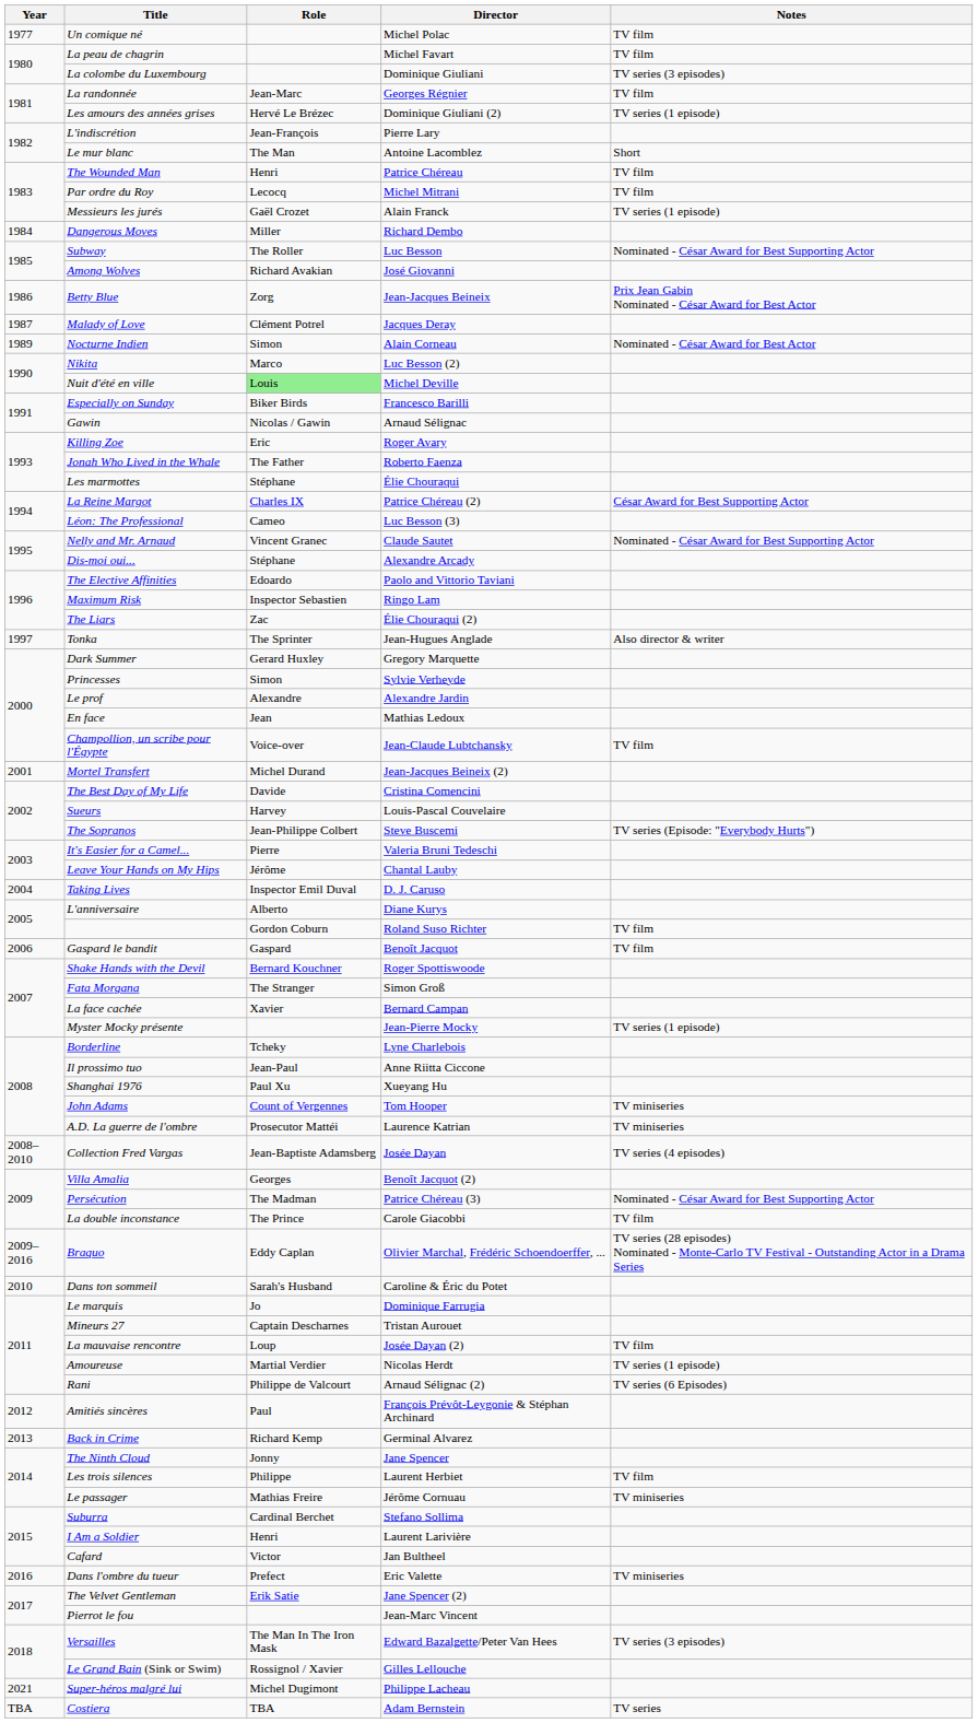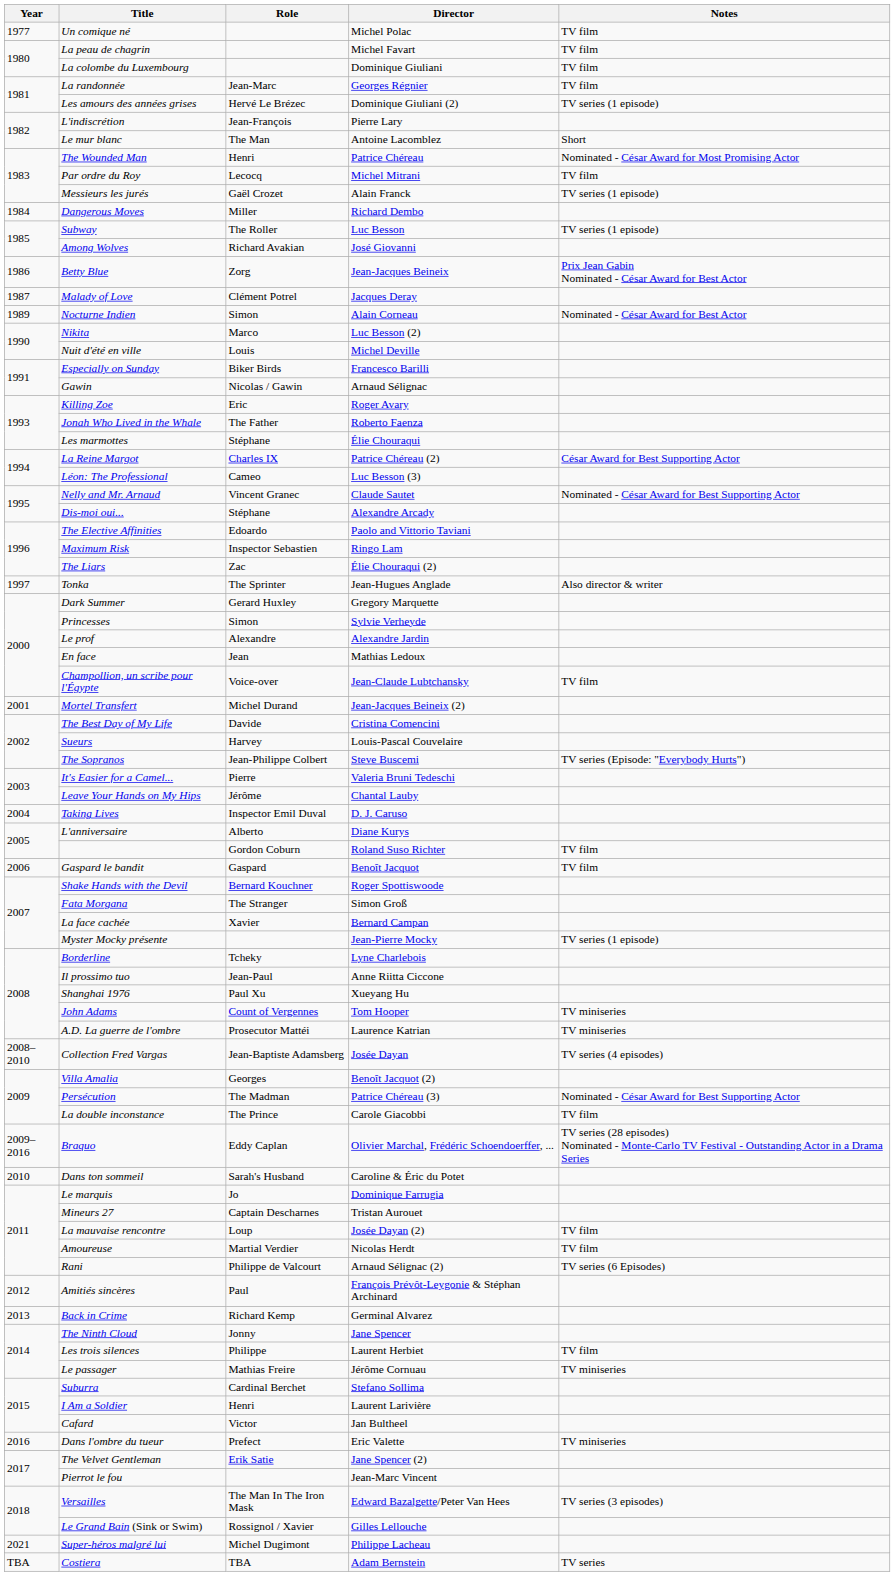 <table class="wikitable">
 <tr>
 <th>Year</th>
 <th>Title</th>
 <th>Role</th>
 <th>Director</th>
 <th>Notes</th>
 </tr>
 <tr>
 <td rowspan=1>1977</td>
 <td><em>Un comique né</em></td>
 <td></td>
 <td>Michel Polac</td>
 <td>TV film</td>
 </tr>
 <tr>
 <td rowspan=2>1980</td>
 <td><em>La peau de chagrin</em></td>
 <td></td>
 <td>Michel Favart</td>
 <td>TV film</td>
 </tr>
 <tr>
 <td><em>La colombe du Luxembourg</em></td>
 <td></td>
 <td>Dominique Giuliani</td>
-<td>TV series (3 episodes)</td>
+<td>TV film</td>
 </tr>
 <tr>
 <td rowspan=2>1981</td>
 <td><em>La randonnée</em></td>
 <td>Jean-Marc</td>
 <td><a href='#'>Georges Régnier</a></td>
 <td>TV film</td>
 </tr>
 <tr>
 <td><em>Les amours des années grises</em></td>
 <td>Hervé Le Brézec</td>
 <td>Dominique Giuliani (2)</td>
 <td>TV series (1 episode)</td>
 </tr>
 <tr>
 <td rowspan=2>1982</td>
 <td><em>L'indiscrétion</em></td>
 <td>Jean-François</td>
 <td>Pierre Lary</td>
 <td></td>
 </tr>
 <tr>
 <td><em>Le mur blanc</em></td>
 <td>The Man</td>
 <td>Antoine Lacomblez</td>
 <td>Short</td>
 </tr>
 <tr>
 <td rowspan=3>1983</td>
 <td><em><a href='#'>The Wounded Man</a></em></td>
 <td>Henri</td>
 <td><a href='#'>Patrice Chéreau</a></td>
-<td>TV film</td>
+<td>Nominated - <a href='#'>César Award for Most Promising Actor</a></td>
 </tr>
 <tr>
 <td><em>Par ordre du Roy</em></td>
 <td>Lecocq</td>
 <td><a href='#'>Michel Mitrani</a></td>
 <td>TV film</td>
 </tr>
 <tr>
 <td><em>Messieurs les jurés</em></td>
 <td>Gaël Crozet</td>
 <td>Alain Franck</td>
 <td>TV series (1 episode)</td>
 </tr>
 <tr>
 <td rowspan=1>1984</td>
 <td><em><a href='#'>Dangerous Moves</a></em></td>
 <td>Miller</td>
 <td><a href='#'>Richard Dembo</a></td>
 <td></td>
 </tr>
 <tr>
 <td rowspan=2>1985</td>
 <td><em><a href='#'>Subway</a></em></td>
 <td>The Roller</td>
 <td><a href='#'>Luc Besson</a></td>
-<td>Nominated - <a href='#'>César Award for Best Supporting Actor</a></td>
+<td>TV series (1 episode)</td>
 </tr>
 <tr>
 <td><em><a href='#'>Among Wolves</a></em></td>
 <td>Richard Avakian</td>
 <td><a href='#'>José Giovanni</a></td>
 <td></td>
 </tr>
 <tr>
 <td rowspan=1>1986</td>
 <td><em><a href='#'>Betty Blue</a></em></td>
 <td>Zorg</td>
 <td><a href='#'>Jean-Jacques Beineix</a></td>
 <td><a href='#'>Prix Jean Gabin</a><br>Nominated - <a href='#'>César Award for Best Actor</a></td>
 </tr>
 <tr>
 <td rowspan=1>1987</td>
 <td><em><a href='#'>Malady of Love</a></em></td>
 <td>Clément Potrel</td>
 <td><a href='#'>Jacques Deray</a></td>
 <td></td>
 </tr>
 <tr>
 <td rowspan=1>1989</td>
 <td><em><a href='#'>Nocturne Indien</a></em></td>
 <td>Simon</td>
 <td><a href='#'>Alain Corneau</a></td>
 <td>Nominated - <a href='#'>César Award for Best Actor</a></td>
 </tr>
 <tr>
 <td rowspan=2>1990</td>
 <td><em><a href='#'>Nikita</a></em></td>
 <td>Marco</td>
 <td><a href='#'>Luc Besson</a> (2)</td>
 <td></td>
 </tr>
 <tr>
 <td><em>Nuit d'été en ville</em></td>
-<td style="background: lightgreen;">Louis</td>
+<td>Louis</td>
 <td><a href='#'>Michel Deville</a></td>
 <td></td>
 </tr>
 <tr>
 <td rowspan=2>1991</td>
 <td><em><a href='#'>Especially on Sunday</a></em></td>
 <td>Biker Birds</td>
 <td><a href='#'>Francesco Barilli</a></td>
 <td></td>
 </tr>
 <tr>
 <td><em>Gawin</em></td>
 <td>Nicolas / Gawin</td>
 <td>Arnaud Sélignac</td>
 <td></td>
 </tr>
 <tr>
 <td rowspan=3>1993</td>
 <td><em><a href='#'>Killing Zoe</a></em></td>
 <td>Eric</td>
 <td><a href='#'>Roger Avary</a></td>
 <td></td>
 </tr>
 <tr>
 <td><em><a href='#'>Jonah Who Lived in the Whale</a></em></td>
 <td>The Father</td>
 <td><a href='#'>Roberto Faenza</a></td>
 <td></td>
 </tr>
 <tr>
 <td><em>Les marmottes</em></td>
 <td>Stéphane</td>
 <td><a href='#'>Élie Chouraqui</a></td>
 <td></td>
 </tr>
 <tr>
 <td rowspan=2>1994</td>
 <td><em><a href='#'>La Reine Margot</a></em></td>
 <td><a href='#'>Charles IX</a></td>
 <td><a href='#'>Patrice Chéreau</a> (2)</td>
 <td><a href='#'>César Award for Best Supporting Actor</a></td>
 </tr>
 <tr>
 <td><em><a href='#'>Léon: The Professional</a></em></td>
 <td>Cameo</td>
 <td><a href='#'>Luc Besson</a> (3)</td>
 <td></td>
 </tr>
 <tr>
 <td rowspan=2>1995</td>
 <td><em><a href='#'>Nelly and Mr. Arnaud</a></em></td>
 <td>Vincent Granec</td>
 <td><a href='#'>Claude Sautet</a></td>
 <td>Nominated - <a href='#'>César Award for Best Supporting Actor</a></td>
 </tr>
 <tr>
 <td><em><a href='#'>Dis-moi oui...</a></em></td>
 <td>Stéphane</td>
 <td><a href='#'>Alexandre Arcady</a></td>
 <td></td>
 </tr>
 <tr>
 <td rowspan=3>1996</td>
 <td><em><a href='#'>The Elective Affinities</a></em></td>
 <td>Edoardo</td>
 <td><a href='#'>Paolo and Vittorio Taviani</a></td>
 <td></td>
 </tr>
 <tr>
 <td><em><a href='#'>Maximum Risk</a></em></td>
 <td>Inspector Sebastien</td>
 <td><a href='#'>Ringo Lam</a></td>
 <td></td>
 </tr>
 <tr>
 <td><em><a href='#'>The Liars</a></em></td>
 <td>Zac</td>
 <td><a href='#'>Élie Chouraqui</a> (2)</td>
 <td></td>
 </tr>
 <tr>
 <td rowspan=1>1997</td>
 <td><em>Tonka</em></td>
 <td>The Sprinter</td>
 <td>Jean-Hugues Anglade</td>
 <td>Also director & writer</td>
 </tr>
 <tr>
 <td rowspan=5>2000</td>
 <td><em>Dark Summer</em></td>
 <td>Gerard Huxley</td>
 <td>Gregory Marquette</td>
 <td></td>
 </tr>
 <tr>
 <td><em>Princesses</em></td>
 <td>Simon</td>
 <td><a href='#'>Sylvie Verheyde</a></td>
 <td></td>
 </tr>
 <tr>
 <td><em>Le prof</em></td>
 <td>Alexandre</td>
 <td><a href='#'>Alexandre Jardin</a></td>
 <td></td>
 </tr>
 <tr>
 <td><em>En face</em></td>
 <td>Jean</td>
 <td>Mathias Ledoux</td>
 <td></td>
 </tr>
 <tr>
 <td><em><a href='#'>Champollion, un scribe pour l'Égypte</a></em></td>
 <td>Voice-over</td>
 <td><a href='#'>Jean-Claude Lubtchansky</a></td>
 <td>TV film</td>
 </tr>
 <tr>
 <td rowspan=1>2001</td>
 <td><em><a href='#'>Mortel Transfert</a></em></td>
 <td>Michel Durand</td>
 <td><a href='#'>Jean-Jacques Beineix</a> (2)</td>
 <td></td>
 </tr>
 <tr>
 <td rowspan=3>2002</td>
 <td><em><a href='#'>The Best Day of My Life</a></em></td>
 <td>Davide</td>
 <td><a href='#'>Cristina Comencini</a></td>
 <td></td>
 </tr>
 <tr>
 <td><em><a href='#'>Sueurs</a></em></td>
 <td>Harvey</td>
 <td>Louis-Pascal Couvelaire</td>
 <td></td>
 </tr>
 <tr>
 <td><em><a href='#'>The Sopranos</a></em></td>
 <td>Jean-Philippe Colbert</td>
 <td><a href='#'>Steve Buscemi</a></td>
 <td>TV series (Episode: "<a href='#'>Everybody Hurts</a>")</td>
 </tr>
 <tr>
 <td rowspan=2>2003</td>
 <td><em><a href='#'>It's Easier for a Camel...</a></em></td>
 <td>Pierre</td>
 <td><a href='#'>Valeria Bruni Tedeschi</a></td>
 <td></td>
 </tr>
 <tr>
 <td><em><a href='#'>Leave Your Hands on My Hips</a></em></td>
 <td>Jérôme</td>
 <td><a href='#'>Chantal Lauby</a></td>
 <td></td>
 </tr>
 <tr>
 <td rowspan=1>2004</td>
 <td><em><a href='#'>Taking Lives</a></em></td>
 <td>Inspector Emil Duval</td>
 <td><a href='#'>D. J. Caruso</a></td>
 <td></td>
 </tr>
 <tr>
 <td rowspan=2>2005</td>
 <td><em>L'anniversaire</em></td>
 <td>Alberto</td>
 <td><a href='#'>Diane Kurys</a></td>
 <td></td>
 </tr>
 <tr>
 <td><em></em></td>
 <td>Gordon Coburn</td>
 <td><a href='#'>Roland Suso Richter</a></td>
 <td>TV film</td>
 </tr>
 <tr>
 <td rowspan=1>2006</td>
 <td><em>Gaspard le bandit</em></td>
 <td>Gaspard</td>
 <td><a href='#'>Benoît Jacquot</a></td>
 <td>TV film</td>
 </tr>
 <tr>
 <td rowspan=4>2007</td>
 <td><em><a href='#'>Shake Hands with the Devil</a></em></td>
 <td><a href='#'>Bernard Kouchner</a></td>
 <td><a href='#'>Roger Spottiswoode</a></td>
 <td></td>
 </tr>
 <tr>
 <td><em><a href='#'>Fata Morgana</a></em></td>
 <td>The Stranger</td>
 <td>Simon Groß</td>
 <td></td>
 </tr>
 <tr>
 <td><em>La face cachée</em></td>
 <td>Xavier</td>
 <td><a href='#'>Bernard Campan</a></td>
 <td></td>
 </tr>
 <tr>
 <td><em>Myster Mocky présente</em></td>
 <td></td>
 <td><a href='#'>Jean-Pierre Mocky</a></td>
 <td>TV series (1 episode)</td>
 </tr>
 <tr>
 <td rowspan=5>2008</td>
 <td><em><a href='#'>Borderline</a></em></td>
 <td>Tcheky</td>
 <td><a href='#'>Lyne Charlebois</a></td>
 <td></td>
 </tr>
 <tr>
 <td><em>Il prossimo tuo</em></td>
 <td>Jean-Paul</td>
 <td>Anne Riitta Ciccone</td>
 <td></td>
 </tr>
 <tr>
 <td><em>Shanghai 1976</em></td>
 <td>Paul Xu</td>
 <td>Xueyang Hu</td>
 <td></td>
 </tr>
 <tr>
 <td><em><a href='#'>John Adams</a></em></td>
 <td><a href='#'>Count of Vergennes</a></td>
 <td><a href='#'>Tom Hooper</a></td>
 <td>TV miniseries</td>
 </tr>
 <tr>
 <td><em>A.D. La guerre de l'ombre</em></td>
 <td>Prosecutor Mattéi</td>
 <td>Laurence Katrian</td>
 <td>TV miniseries</td>
 </tr>
 <tr>
 <td rowspan=1>2008–2010</td>
 <td><em>Collection Fred Vargas</em></td>
 <td>Jean-Baptiste Adamsberg</td>
 <td><a href='#'>Josée Dayan</a></td>
 <td>TV series (4 episodes)</td>
 </tr>
 <tr>
 <td rowspan=3>2009</td>
 <td><em><a href='#'>Villa Amalia</a></em></td>
 <td>Georges</td>
 <td><a href='#'>Benoît Jacquot</a> (2)</td>
 <td></td>
 </tr>
 <tr>
 <td><em><a href='#'>Persécution</a></em></td>
 <td>The Madman</td>
 <td><a href='#'>Patrice Chéreau</a> (3)</td>
 <td>Nominated - <a href='#'>César Award for Best Supporting Actor</a></td>
 </tr>
 <tr>
 <td><em>La double inconstance</em></td>
 <td>The Prince</td>
 <td>Carole Giacobbi</td>
 <td>TV film</td>
 </tr>
 <tr>
 <td rowspan=1>2009–2016</td>
 <td><em><a href='#'>Braquo</a></em></td>
 <td>Eddy Caplan</td>
 <td><a href='#'>Olivier Marchal</a>, <a href='#'>Frédéric Schoendoerffer</a>, ...</td>
 <td>TV series (28 episodes)<br>Nominated - <a href='#'>Monte-Carlo TV Festival - Outstanding Actor in a Drama Series</a></td>
 </tr>
 <tr>
 <td rowspan=1>2010</td>
 <td><em>Dans ton sommeil</em></td>
 <td>Sarah's Husband</td>
 <td>Caroline & Éric du Potet</td>
 <td></td>
 </tr>
 <tr>
 <td rowspan=5>2011</td>
 <td><em>Le marquis</em></td>
 <td>Jo</td>
 <td><a href='#'>Dominique Farrugia</a></td>
 <td></td>
 </tr>
 <tr>
 <td><em>Mineurs 27</em></td>
 <td>Captain Descharnes</td>
 <td>Tristan Aurouet</td>
 <td></td>
 </tr>
 <tr>
 <td><em>La mauvaise rencontre</em></td>
 <td>Loup</td>
 <td><a href='#'>Josée Dayan</a> (2)</td>
 <td>TV film</td>
 </tr>
 <tr>
 <td><em>Amoureuse</em></td>
 <td>Martial Verdier</td>
 <td>Nicolas Herdt</td>
-<td>TV series (1 episode)</td>
+<td>TV film</td>
 </tr>
 <tr>
 <td><em>Rani</em></td>
 <td>Philippe de Valcourt</td>
 <td>Arnaud Sélignac (2)</td>
 <td>TV series (6 Episodes)</td>
 </tr>
 <tr>
 <td rowspan=1>2012</td>
 <td><em>Amitiés sincères</em></td>
 <td>Paul</td>
 <td><a href='#'>François Prévôt-Leygonie</a> & Stéphan Archinard</td>
 <td></td>
 </tr>
 <tr>
 <td rowspan=1>2013</td>
 <td><em><a href='#'>Back in Crime</a></em></td>
 <td>Richard Kemp</td>
 <td>Germinal Alvarez</td>
 <td></td>
 </tr>
 <tr>
 <td rowspan=3>2014</td>
 <td><em><a href='#'>The Ninth Cloud</a></em></td>
 <td>Jonny</td>
 <td><a href='#'>Jane Spencer</a></td>
 <td></td>
 </tr>
 <tr>
 <td><em>Les trois silences</em></td>
 <td>Philippe</td>
 <td>Laurent Herbiet</td>
 <td>TV film</td>
 </tr>
 <tr>
 <td><em>Le passager</em></td>
 <td>Mathias Freire</td>
 <td>Jérôme Cornuau</td>
 <td>TV miniseries</td>
 </tr>
 <tr>
 <td rowspan=3>2015</td>
 <td><em><a href='#'>Suburra</a></em></td>
 <td>Cardinal Berchet</td>
 <td><a href='#'>Stefano Sollima</a></td>
 <td></td>
 </tr>
 <tr>
 <td><em><a href='#'>I Am a Soldier</a></em></td>
 <td>Henri</td>
 <td>Laurent Larivière</td>
 <td></td>
 </tr>
 <tr>
 <td><em>Cafard</em></td>
 <td>Victor</td>
 <td>Jan Bultheel</td>
 <td></td>
 </tr>
 <tr>
 <td rowspan=1>2016</td>
 <td><em>Dans l'ombre du tueur</em></td>
 <td>Prefect</td>
 <td>Eric Valette</td>
 <td>TV miniseries</td>
 </tr>
 <tr>
 <td rowspan=2>2017</td>
 <td><em>The Velvet Gentleman</em></td>
 <td><a href='#'>Erik Satie</a></td>
 <td><a href='#'>Jane Spencer</a> (2)</td>
 <td></td>
 </tr>
 <tr>
 <td><em>Pierrot le fou</em></td>
 <td></td>
 <td>Jean-Marc Vincent</td>
 <td></td>
 </tr>
 <tr>
 <td rowspan="2">2018</td>
 <td><em><a href='#'>Versailles</a></em></td>
 <td>The Man In The Iron Mask</td>
 <td><a href='#'>Edward Bazalgette</a>/Peter Van Hees</td>
 <td>TV series (3 episodes)</td>
 </tr>
 <tr>
 <td><a href='#'><em>Le Grand Bain</em></a> (Sink or Swim)</td>
 <td>Rossignol / Xavier</td>
 <td><a href='#'>Gilles Lellouche</a></td>
 <td></td>
 </tr>
 <tr>
 <td>2021</td>
 <td><em><a href='#'>Super-héros malgré lui</a></em></td>
 <td>Michel Dugimont</td>
 <td><a href='#'>Philippe Lacheau</a></td>
 <td></td>
 </tr>
 <tr>
 <td>TBA</td>
 <td><em><a href='#'>Costiera</a></em></td>
 <td>TBA</td>
 <td><a href='#'>Adam Bernstein</a></td>
 <td>TV series</td>
 </tr>
 </table>
